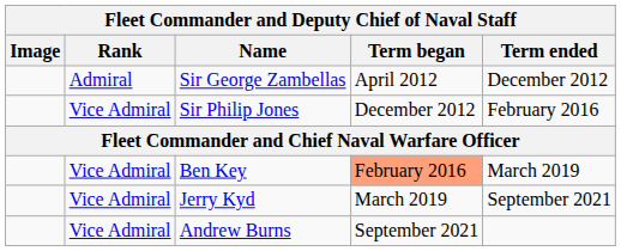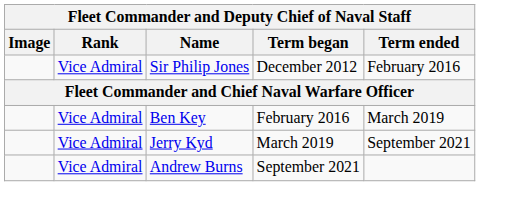 <table class="wikitable">
 <tr>
 <th colspan="5">Fleet Commander and Deputy Chief of Naval Staff</th>
 </tr>
 <tr>
 <th>Image</th>
 <th>Rank</th>
 <th>Name</th>
 <th>Term began</th>
 <th>Term ended</th>
-</tr>
-<tr>
-<td></td>
-<td><a href='#'>Admiral</a></td>
-<td><a href='#'>Sir George Zambellas</a></td>
-<td>April 2012</td>
-<td>December 2012</td>
 </tr>
 <tr>
 <td></td>
 <td><a href='#'>Vice Admiral</a></td>
 <td><a href='#'>Sir Philip Jones</a></td>
 <td>December 2012</td>
 <td>February 2016</td>
 </tr>
 <tr>
 <th colspan="5">Fleet Commander and Chief Naval Warfare Officer</th>
 </tr>
 <tr>
 <td></td>
 <td><a href='#'>Vice Admiral</a></td>
 <td><a href='#'>Ben Key</a></td>
-<td style="background: lightsalmon;">February 2016</td>
+<td>February 2016</td>
 <td>March 2019</td>
 </tr>
 <tr>
 <td></td>
 <td><a href='#'>Vice Admiral</a></td>
 <td><a href='#'>Jerry Kyd</a></td>
 <td>March 2019</td>
 <td>September 2021</td>
 </tr>
 <tr>
 <td></td>
 <td><a href='#'>Vice Admiral</a></td>
 <td><a href='#'>Andrew Burns</a></td>
 <td>September 2021</td>
 <td></td>
 </tr>
 </table>
